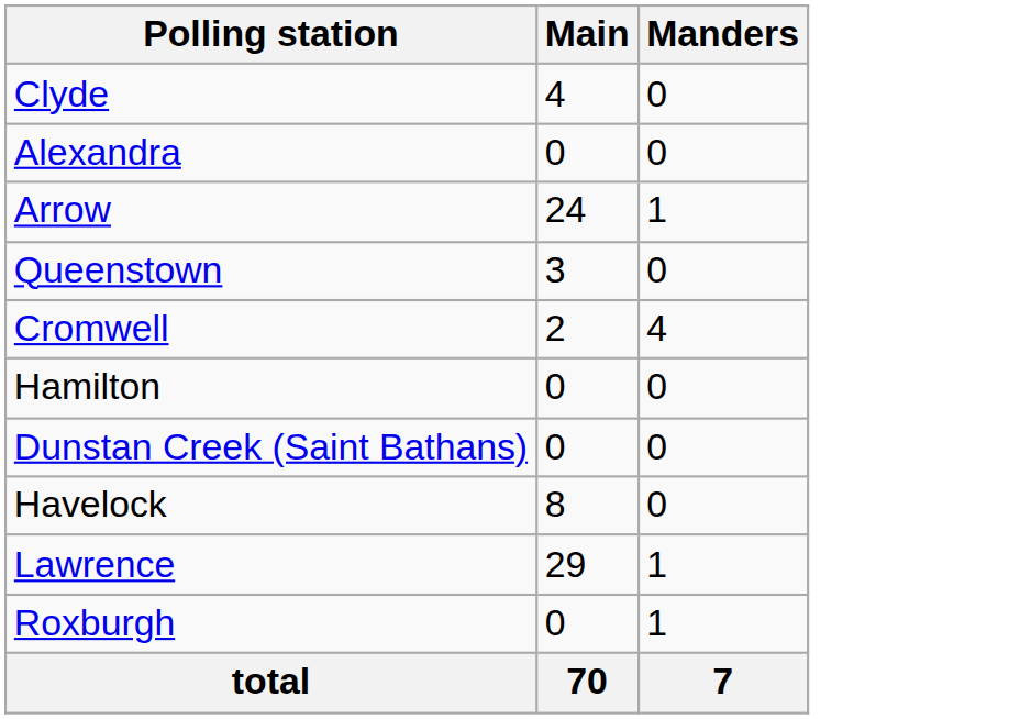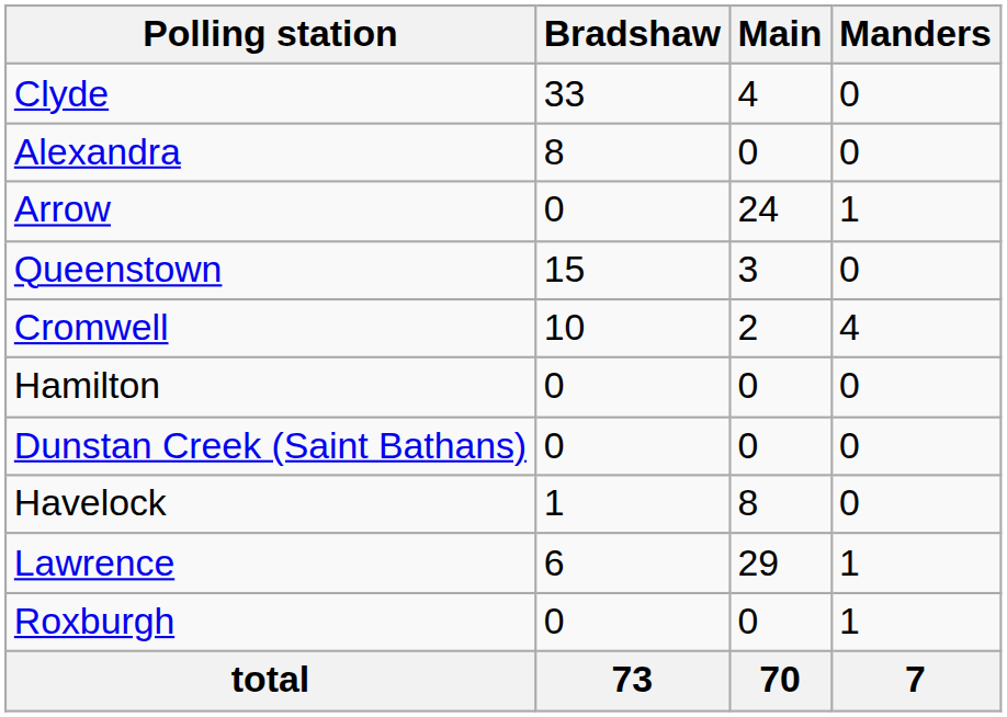 <table class="wikitable sortable collapsible">
 <tr>
 <th scope="col">Polling station</th>
+<th scope="col">Bradshaw</th>
 <th scope="col">Main</th>
 <th scope="col">Manders</th>
 </tr>
 <tr>
 <td><a href='#'>Clyde</a></td>
+<td>33</td>
 <td>4</td>
 <td>0</td>
 </tr>
 <tr>
 <td><a href='#'>Alexandra</a></td>
+<td>8</td>
 <td>0</td>
 <td>0</td>
 </tr>
 <tr>
 <td><a href='#'>Arrow</a></td>
+<td>0</td>
 <td>24</td>
 <td>1</td>
 </tr>
 <tr>
 <td><a href='#'>Queenstown</a></td>
+<td>15</td>
 <td>3</td>
 <td>0</td>
 </tr>
 <tr>
 <td><a href='#'>Cromwell</a></td>
+<td>10</td>
 <td>2</td>
 <td>4</td>
 </tr>
 <tr>
 <td>Hamilton</td>
 <td>0</td>
 <td>0</td>
+<td>0</td>
 </tr>
 <tr>
 <td><a href='#'>Dunstan Creek (Saint Bathans)</a></td>
 <td>0</td>
 <td>0</td>
+<td>0</td>
 </tr>
 <tr>
 <td>Havelock</td>
+<td>1</td>
 <td>8</td>
 <td>0</td>
 </tr>
 <tr>
 <td><a href='#'>Lawrence</a></td>
+<td>6</td>
 <td>29</td>
 <td>1</td>
 </tr>
 <tr>
 <td><a href='#'>Roxburgh</a></td>
 <td>0</td>
+<td>0</td>
 <td>1</td>
 </tr>
 <tr>
 <th>total</th>
+<th>73</th>
 <th>70</th>
 <th>7</th>
 </tr>
 </table>
